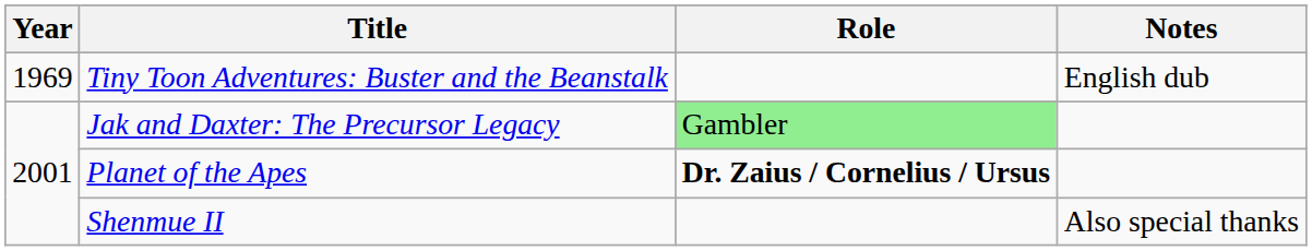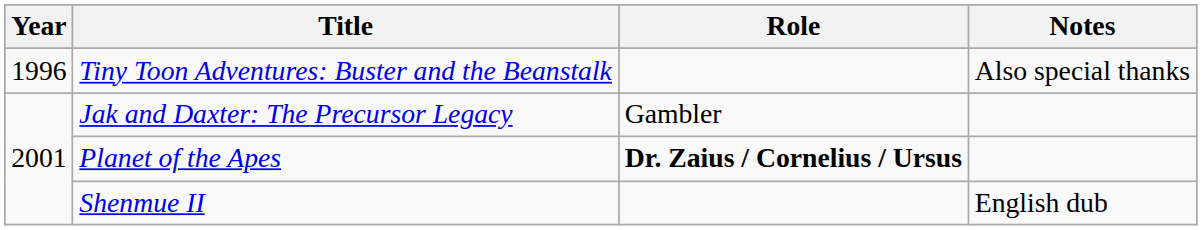 <table class="wikitable sortable plainrowheaders">
 <tr style="background:#ccc; text-align:center;">
 <th scope="col">Year</th>
 <th scope="col">Title</th>
 <th scope="col">Role</th>
 <th scope="col">Notes</th>
 </tr>
 <tr>
-<td>1969</td>
+<td>1996</td>
 <td><em><a href='#'>Tiny Toon Adventures: Buster and the Beanstalk</a></em></td>
 <td></td>
-<td>English dub</td>
+<td>Also special thanks</td>
 </tr>
 <tr>
 <td rowspan="3">2001</td>
 <td><em><a href='#'>Jak and Daxter: The Precursor Legacy</a></em></td>
-<td style="background: lightgreen;">Gambler</td>
+<td>Gambler</td>
 <td></td>
 </tr>
 <tr>
 <td><em><a href='#'>Planet of the Apes</a></em></td>
 <td><strong>Dr. Zaius / Cornelius / Ursus</strong></td>
 <td></td>
 </tr>
 <tr>
 <td><em><a href='#'>Shenmue II</a></em></td>
 <td></td>
-<td>Also special thanks</td>
+<td>English dub</td>
 </tr>
 </table>
